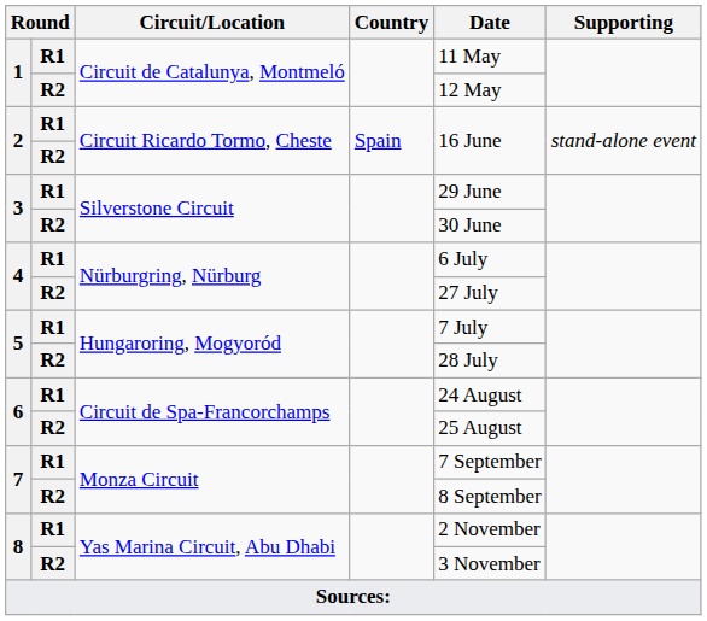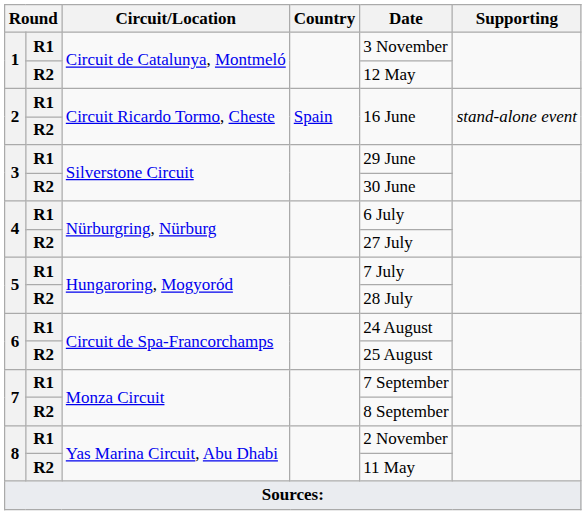 <table class="wikitable" style="font-size: 85%;">
 <tr>
 <th colspan=2>Round</th>
 <th>Circuit/Location</th>
 <th>Country</th>
 <th>Date</th>
 <th>Supporting</th>
 </tr>
 <tr>
 <th rowspan=2>1</th>
 <th>R1</th>
 <td rowspan=2><a href='#'>Circuit de Catalunya</a>, <a href='#'>Montmeló</a></td>
 <td rowspan=2></td>
-<td>11 May</td>
+<td>3 November</td>
 <td rowspan=2><em></em></td>
 </tr>
 <tr>
 <th>R2</th>
 <td>12 May</td>
 </tr>
 <tr>
 <th rowspan=2>2</th>
 <th>R1</th>
 <td rowspan=2><a href='#'>Circuit Ricardo Tormo</a>, <a href='#'>Cheste</a></td>
 <td rowspan=2> <a href='#'>Spain</a></td>
 <td rowspan=2>16 June</td>
 <td rowspan=2><em>stand-alone event</em></td>
 </tr>
 <tr>
 <th>R2</th>
 </tr>
 <tr>
 <th rowspan=2>3</th>
 <th>R1</th>
 <td rowspan=2><a href='#'>Silverstone Circuit</a></td>
 <td rowspan=2></td>
 <td>29 June</td>
 <td rowspan=2><em></em></td>
 </tr>
 <tr>
 <th>R2</th>
 <td>30 June</td>
 </tr>
 <tr>
 <th rowspan=2>4</th>
 <th>R1</th>
 <td rowspan=2><a href='#'>Nürburgring</a>, <a href='#'>Nürburg</a></td>
 <td rowspan=2></td>
 <td>6 July</td>
 <td rowspan=2><em></em></td>
 </tr>
 <tr>
 <th>R2</th>
 <td>27 July</td>
 </tr>
 <tr>
 <th rowspan=2>5</th>
 <th>R1</th>
 <td rowspan=2><a href='#'>Hungaroring</a>, <a href='#'>Mogyoród</a></td>
 <td rowspan=2></td>
 <td>7 July</td>
 <td rowspan=2><em></em></td>
 </tr>
 <tr>
 <th>R2</th>
 <td>28 July</td>
 </tr>
 <tr>
 <th rowspan=2>6</th>
 <th>R1</th>
 <td rowspan=2><a href='#'>Circuit de Spa-Francorchamps</a></td>
 <td rowspan=2></td>
 <td>24 August</td>
 <td rowspan=2><em></em></td>
 </tr>
 <tr>
 <th>R2</th>
 <td>25 August</td>
 </tr>
 <tr>
 <th rowspan=2>7</th>
 <th>R1</th>
 <td rowspan=2><a href='#'>Monza Circuit</a></td>
 <td rowspan=2></td>
 <td>7 September</td>
 <td rowspan=2><em></em></td>
 </tr>
 <tr>
 <th>R2</th>
 <td>8 September</td>
 </tr>
 <tr>
 <th rowspan=2>8</th>
 <th>R1</th>
 <td rowspan=2><a href='#'>Yas Marina Circuit</a>, <a href='#'>Abu Dhabi</a></td>
 <td rowspan=2></td>
 <td>2 November</td>
 <td rowspan=2><em></em></td>
 </tr>
 <tr>
 <th>R2</th>
-<td>3 November</td>
+<td>11 May</td>
 </tr>
 <tr>
 <td colspan="6" style="background-color:#EAECF0;text-align:center" align="bottom"><strong>Sources:</strong></td>
 </tr>
 </table>
